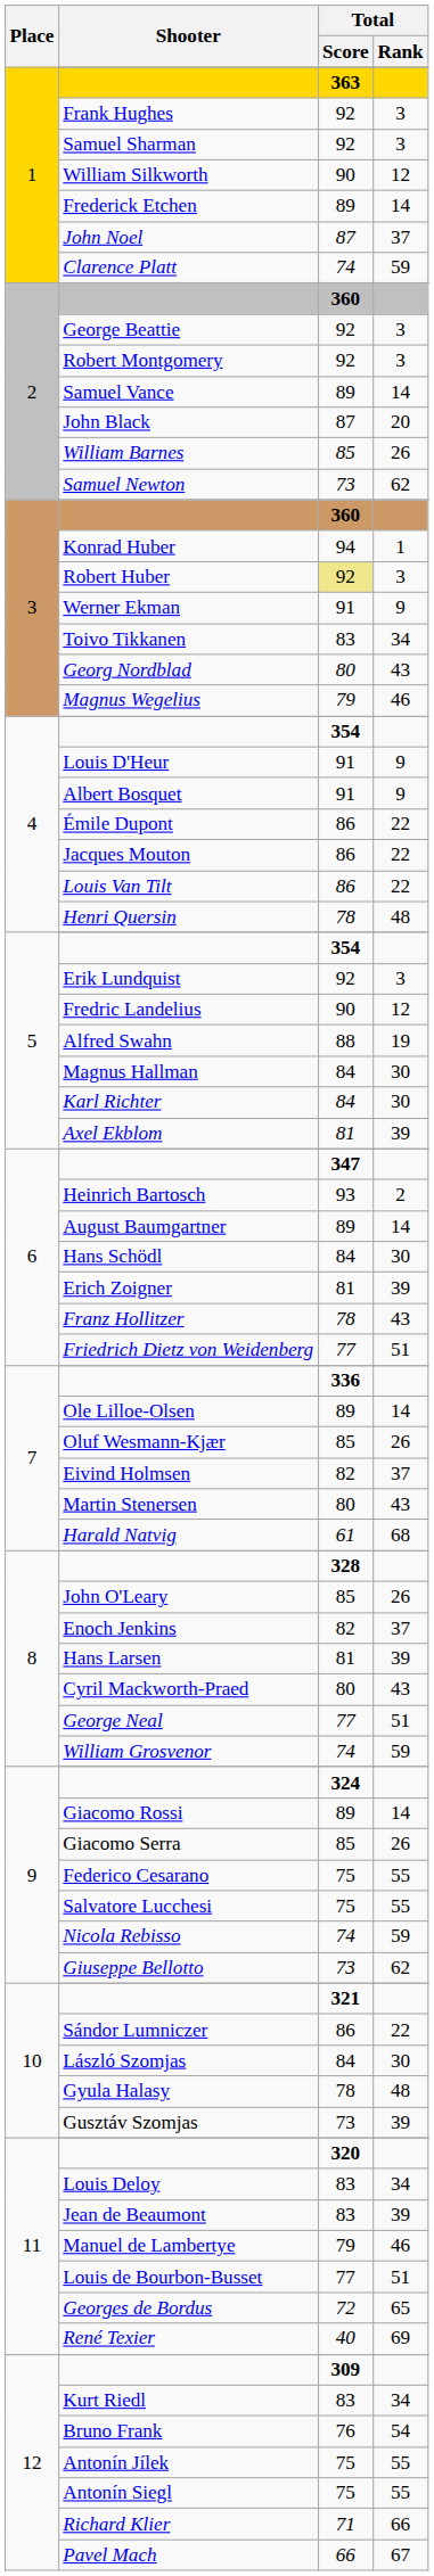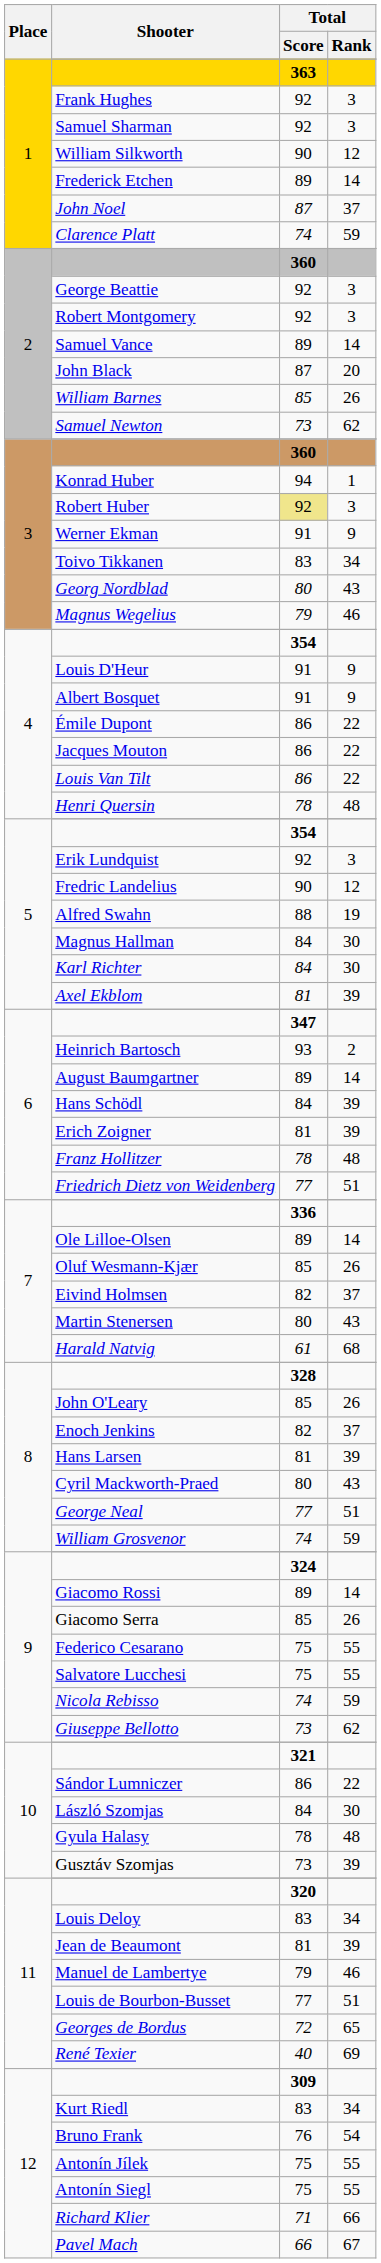 <table class=wikitable style="text-align:center">
 <tr>
 <th rowspan=2>Place</th>
 <th rowspan=2>Shooter</th>
 <th colspan=2>Total</th>
 </tr>
 <tr>
 <th>Score</th>
 <th>Rank</th>
 </tr>
 <tr>
 <td rowspan=8 align=center bgcolor=gold>1</td>
 </tr>
 <tr>
 <td align=left bgcolor=gold></td>
 <td bgcolor=gold><strong>363</strong></td>
 <td bgcolor=gold></td>
 </tr>
 <tr>
 <td align=left><a href='#'>Frank Hughes</a></td>
 <td>92</td>
 <td>3</td>
 </tr>
 <tr>
 <td align=left><a href='#'>Samuel Sharman</a></td>
 <td>92</td>
 <td>3</td>
 </tr>
 <tr>
 <td align=left><a href='#'>William Silkworth</a></td>
 <td>90</td>
 <td>12</td>
 </tr>
 <tr>
 <td align=left><a href='#'>Frederick Etchen</a></td>
 <td>89</td>
 <td>14</td>
 </tr>
 <tr>
 <td align=left><em><a href='#'>John Noel</a></em></td>
 <td><em>87</em></td>
 <td>37</td>
 </tr>
 <tr>
 <td align=left><em><a href='#'>Clarence Platt</a></em></td>
 <td><em>74</em></td>
 <td>59</td>
 </tr>
 <tr>
 <td rowspan=8 align=center bgcolor=silver>2</td>
 </tr>
 <tr>
 <td align=left bgcolor=silver></td>
 <td bgcolor=silver><strong>360</strong></td>
 <td bgcolor=silver></td>
 </tr>
 <tr>
 <td align=left><a href='#'>George Beattie</a></td>
 <td>92</td>
 <td>3</td>
 </tr>
 <tr>
 <td align=left><a href='#'>Robert Montgomery</a></td>
 <td>92</td>
 <td>3</td>
 </tr>
 <tr>
 <td align=left><a href='#'>Samuel Vance</a></td>
 <td>89</td>
 <td>14</td>
 </tr>
 <tr>
 <td align=left><a href='#'>John Black</a></td>
 <td>87</td>
 <td>20</td>
 </tr>
 <tr>
 <td align=left><em><a href='#'>William Barnes</a></em></td>
 <td><em>85</em></td>
 <td>26</td>
 </tr>
 <tr>
 <td align=left><em><a href='#'>Samuel Newton</a></em></td>
 <td><em>73</em></td>
 <td>62</td>
 </tr>
 <tr>
 <td rowspan=8 align=center bgcolor=cc9966>3</td>
 </tr>
 <tr>
 <td align=left bgcolor=cc9966></td>
 <td bgcolor=cc9966><strong>360</strong></td>
 <td bgcolor=cc9966></td>
 </tr>
 <tr>
 <td align=left><a href='#'>Konrad Huber</a></td>
 <td>94</td>
 <td>1</td>
 </tr>
 <tr>
 <td align=left><a href='#'>Robert Huber</a></td>
 <td style="background: khaki;">92</td>
 <td>3</td>
 </tr>
 <tr>
 <td align=left><a href='#'>Werner Ekman</a></td>
 <td>91</td>
 <td>9</td>
 </tr>
 <tr>
 <td align=left><a href='#'>Toivo Tikkanen</a></td>
 <td>83</td>
 <td>34</td>
 </tr>
 <tr>
 <td align=left><em><a href='#'>Georg Nordblad</a></em></td>
 <td><em>80</em></td>
 <td>43</td>
 </tr>
 <tr>
 <td align=left><em><a href='#'>Magnus Wegelius</a></em></td>
 <td><em>79</em></td>
 <td>46</td>
 </tr>
 <tr>
 <td rowspan=8>4</td>
 </tr>
 <tr>
 <td align=left></td>
 <td><strong>354</strong></td>
 <td></td>
 </tr>
 <tr>
 <td align=left><a href='#'>Louis D'Heur</a></td>
 <td>91</td>
 <td>9</td>
 </tr>
 <tr>
 <td align=left><a href='#'>Albert Bosquet</a></td>
 <td>91</td>
 <td>9</td>
 </tr>
 <tr>
 <td align=left><a href='#'>Émile Dupont</a></td>
 <td>86</td>
 <td>22</td>
 </tr>
 <tr>
 <td align=left><a href='#'>Jacques Mouton</a></td>
 <td>86</td>
 <td>22</td>
 </tr>
 <tr>
 <td align=left><em><a href='#'>Louis Van Tilt</a></em></td>
 <td><em>86</em></td>
 <td>22</td>
 </tr>
 <tr>
 <td align=left><em><a href='#'>Henri Quersin</a></em></td>
 <td><em>78</em></td>
 <td>48</td>
 </tr>
 <tr>
 <td rowspan=8>5</td>
 </tr>
 <tr>
 <td align=left></td>
 <td><strong>354</strong></td>
 <td></td>
 </tr>
 <tr>
 <td align=left><a href='#'>Erik Lundquist</a></td>
 <td>92</td>
 <td>3</td>
 </tr>
 <tr>
 <td align=left><a href='#'>Fredric Landelius</a></td>
 <td>90</td>
 <td>12</td>
 </tr>
 <tr>
 <td align=left><a href='#'>Alfred Swahn</a></td>
 <td>88</td>
 <td>19</td>
 </tr>
 <tr>
 <td align=left><a href='#'>Magnus Hallman</a></td>
 <td>84</td>
 <td>30</td>
 </tr>
 <tr>
 <td align=left><em><a href='#'>Karl Richter</a></em></td>
 <td><em>84</em></td>
 <td>30</td>
 </tr>
 <tr>
 <td align=left><em><a href='#'>Axel Ekblom</a></em></td>
 <td><em>81</em></td>
 <td>39</td>
 </tr>
 <tr>
 <td rowspan=8>6</td>
 </tr>
 <tr>
 <td align=left></td>
 <td><strong>347</strong></td>
 <td></td>
 </tr>
 <tr>
 <td align=left><a href='#'>Heinrich Bartosch</a></td>
 <td>93</td>
 <td>2</td>
 </tr>
 <tr>
 <td align=left><a href='#'>August Baumgartner</a></td>
 <td>89</td>
 <td>14</td>
 </tr>
 <tr>
 <td align=left><a href='#'>Hans Schödl</a></td>
 <td>84</td>
-<td>30</td>
+<td>39</td>
 </tr>
 <tr>
 <td align=left><a href='#'>Erich Zoigner</a></td>
 <td>81</td>
 <td>39</td>
 </tr>
 <tr>
 <td align=left><em><a href='#'>Franz Hollitzer</a></em></td>
 <td><em>78</em></td>
-<td>43</td>
+<td>48</td>
 </tr>
 <tr>
 <td align=left><em><a href='#'>Friedrich Dietz von Weidenberg</a></em></td>
 <td><em>77</em></td>
 <td>51</td>
 </tr>
 <tr>
 <td rowspan=7>7</td>
 </tr>
 <tr>
 <td align=left></td>
 <td><strong>336</strong></td>
 <td></td>
 </tr>
 <tr>
 <td align=left><a href='#'>Ole Lilloe-Olsen</a></td>
 <td>89</td>
 <td>14</td>
 </tr>
 <tr>
 <td align=left><a href='#'>Oluf Wesmann-Kjær</a></td>
 <td>85</td>
 <td>26</td>
 </tr>
 <tr>
 <td align=left><a href='#'>Eivind Holmsen</a></td>
 <td>82</td>
 <td>37</td>
 </tr>
 <tr>
 <td align=left><a href='#'>Martin Stenersen</a></td>
 <td>80</td>
 <td>43</td>
 </tr>
 <tr>
 <td align=left><em><a href='#'>Harald Natvig</a></em></td>
 <td><em>61</em></td>
 <td>68</td>
 </tr>
 <tr>
 <td rowspan=8>8</td>
 </tr>
 <tr>
 <td align=left></td>
 <td><strong>328</strong></td>
 <td></td>
 </tr>
 <tr>
 <td align=left><a href='#'>John O'Leary</a></td>
 <td>85</td>
 <td>26</td>
 </tr>
 <tr>
 <td align=left><a href='#'>Enoch Jenkins</a></td>
 <td>82</td>
 <td>37</td>
 </tr>
 <tr>
 <td align=left><a href='#'>Hans Larsen</a></td>
 <td>81</td>
 <td>39</td>
 </tr>
 <tr>
 <td align=left><a href='#'>Cyril Mackworth-Praed</a></td>
 <td>80</td>
 <td>43</td>
 </tr>
 <tr>
 <td align=left><em><a href='#'>George Neal</a></em></td>
 <td><em>77</em></td>
 <td>51</td>
 </tr>
 <tr>
 <td align=left><em><a href='#'>William Grosvenor</a></em></td>
 <td><em>74</em></td>
 <td>59</td>
 </tr>
 <tr>
 <td rowspan=8>9</td>
 </tr>
 <tr>
 <td align=left></td>
 <td><strong>324</strong></td>
 <td></td>
 </tr>
 <tr>
 <td align=left><a href='#'>Giacomo Rossi</a></td>
 <td>89</td>
 <td>14</td>
 </tr>
 <tr>
 <td align=left>Giacomo Serra</td>
 <td>85</td>
 <td>26</td>
 </tr>
 <tr>
 <td align=left><a href='#'>Federico Cesarano</a></td>
 <td>75</td>
 <td>55</td>
 </tr>
 <tr>
 <td align=left><a href='#'>Salvatore Lucchesi</a></td>
 <td>75</td>
 <td>55</td>
 </tr>
 <tr>
 <td align=left><em><a href='#'>Nicola Rebisso</a></em></td>
 <td><em>74</em></td>
 <td>59</td>
 </tr>
 <tr>
 <td align=left><em><a href='#'>Giuseppe Bellotto</a></em></td>
 <td><em>73</em></td>
 <td>62</td>
 </tr>
 <tr>
 <td rowspan=6>10</td>
 </tr>
 <tr>
 <td align=left></td>
 <td><strong>321</strong></td>
 <td></td>
 </tr>
 <tr>
 <td align=left><a href='#'>Sándor Lumniczer</a></td>
 <td>86</td>
 <td>22</td>
 </tr>
 <tr>
 <td align=left><a href='#'>László Szomjas</a></td>
 <td>84</td>
 <td>30</td>
 </tr>
 <tr>
 <td align=left><a href='#'>Gyula Halasy</a></td>
 <td>78</td>
 <td>48</td>
 </tr>
 <tr>
 <td align=left>Gusztáv Szomjas</td>
 <td>73</td>
 <td>39</td>
 </tr>
 <tr>
 <td rowspan=8>11</td>
 </tr>
 <tr>
 <td align=left></td>
 <td><strong>320</strong></td>
 <td></td>
 </tr>
 <tr>
 <td align=left><a href='#'>Louis Deloy</a></td>
 <td>83</td>
 <td>34</td>
 </tr>
 <tr>
 <td align=left><a href='#'>Jean de Beaumont</a></td>
-<td>83</td>
+<td>81</td>
 <td>39</td>
 </tr>
 <tr>
 <td align=left><a href='#'>Manuel de Lambertye</a></td>
 <td>79</td>
 <td>46</td>
 </tr>
 <tr>
 <td align=left><a href='#'>Louis de Bourbon-Busset</a></td>
 <td>77</td>
 <td>51</td>
 </tr>
 <tr>
 <td align=left><em><a href='#'>Georges de Bordus</a></em></td>
 <td><em>72</em></td>
 <td>65</td>
 </tr>
 <tr>
 <td align=left><em><a href='#'>René Texier</a></em></td>
 <td><em>40</em></td>
 <td>69</td>
 </tr>
 <tr>
 <td rowspan=8>12</td>
 </tr>
 <tr>
 <td align=left></td>
 <td><strong>309</strong></td>
 <td></td>
 </tr>
 <tr>
 <td align=left><a href='#'>Kurt Riedl</a></td>
 <td>83</td>
 <td>34</td>
 </tr>
 <tr>
 <td align=left><a href='#'>Bruno Frank</a></td>
 <td>76</td>
 <td>54</td>
 </tr>
 <tr>
 <td align=left><a href='#'>Antonín Jílek</a></td>
 <td>75</td>
 <td>55</td>
 </tr>
 <tr>
 <td align=left><a href='#'>Antonín Siegl</a></td>
 <td>75</td>
 <td>55</td>
 </tr>
 <tr>
 <td align=left><em><a href='#'>Richard Klier</a></em></td>
 <td><em>71</em></td>
 <td>66</td>
 </tr>
 <tr>
 <td align=left><em><a href='#'>Pavel Mach</a></em></td>
 <td><em>66</em></td>
 <td>67</td>
 </tr>
 </table>
